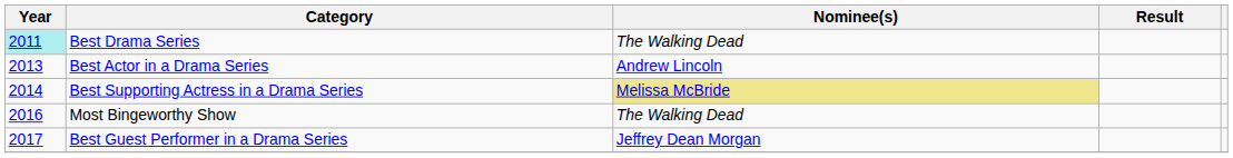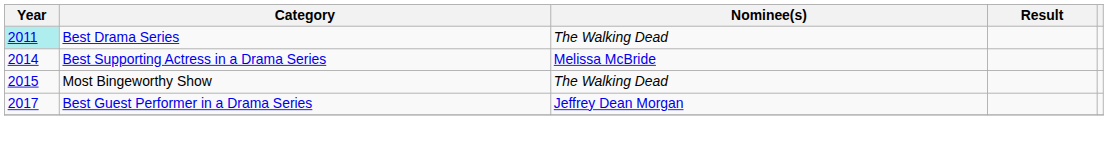 <table class="wikitable" width=100%>
 <tr>
 <th width=5%>Year</th>
 <th width=45%>Category</th>
 <th width=40%>Nominee(s)</th>
 <th width=10%>Result</th>
 <th width=5%></th>
 </tr>
 <tr>
 <td style="background: paleturquoise;"><a href='#'>2011</a></td>
 <td><a href='#'>Best Drama Series</a></td>
 <td><em>The Walking Dead</em></td>
 <td></td>
 <td></td>
 </tr>
 <tr>
-<td><a href='#'>2013</a></td>
-<td><a href='#'>Best Actor in a Drama Series</a></td>
-<td><a href='#'>Andrew Lincoln</a></td>
+<td><a href='#'>2014</a></td>
+<td><a href='#'>Best Supporting Actress in a Drama Series</a></td>
+<td><a href='#'>Melissa McBride</a></td>
 <td></td>
 <td></td>
 </tr>
 <tr>
-<td><a href='#'>2014</a></td>
-<td><a href='#'>Best Supporting Actress in a Drama Series</a></td>
-<td style="background: khaki;"><a href='#'>Melissa McBride</a></td>
-<td></td>
-<td></td>
-</tr>
-<tr>
-<td><a href='#'>2016</a></td>
+<td><a href='#'>2015</a></td>
 <td>Most Bingeworthy Show</td>
 <td><em>The Walking Dead</em></td>
 <td></td>
 <td></td>
 </tr>
 <tr>
 <td><a href='#'>2017</a></td>
 <td><a href='#'>Best Guest Performer in a Drama Series</a></td>
 <td><a href='#'>Jeffrey Dean Morgan</a></td>
 <td></td>
 <td></td>
 </tr>
 <tr>
 </tr>
 </table>
